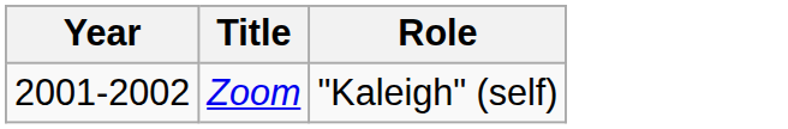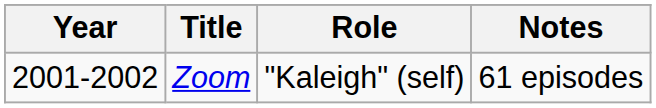 <table class="wikitable sortable">
 <tr>
 <th>Year</th>
 <th>Title</th>
 <th>Role</th>
+<th class="unsortable">Notes</th>
 </tr>
 <tr>
 <td>2001-2002</td>
 <td><em><a href='#'>Zoom</a></em></td>
 <td>"Kaleigh" (self)</td>
+<td>61 episodes</td>
 </tr>
 </table>
